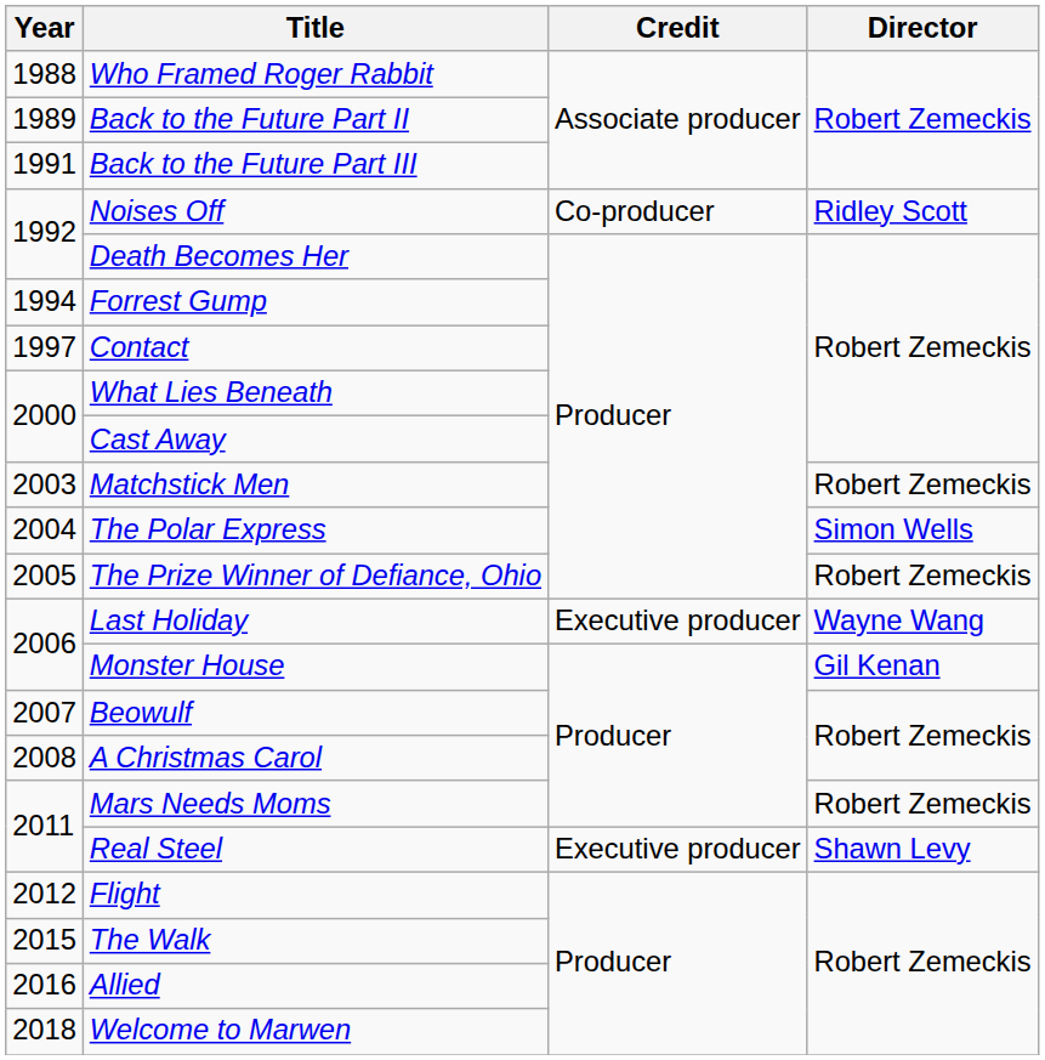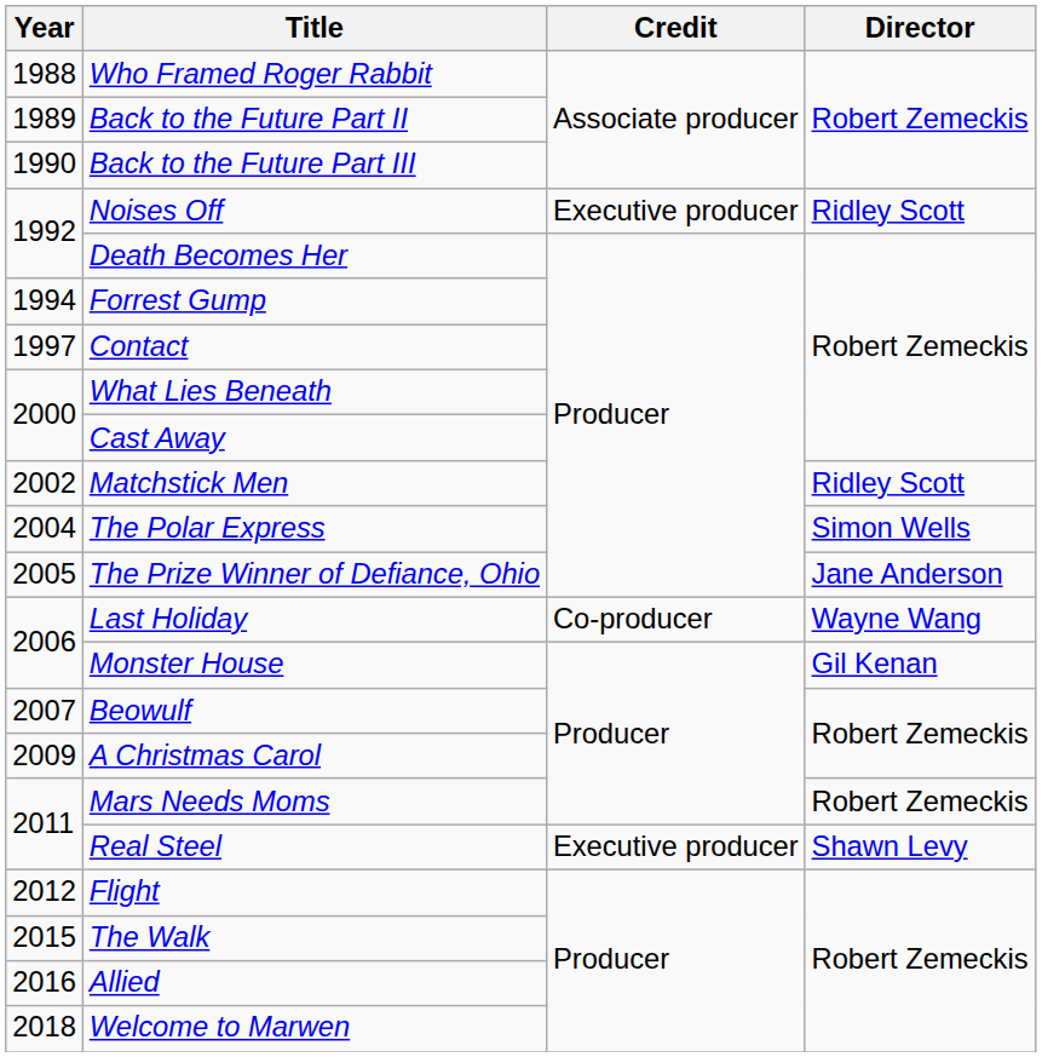 <table class="wikitable sortable" border="1">
 <tr>
 <th>Year</th>
 <th>Title</th>
 <th>Credit</th>
 <th>Director</th>
 </tr>
 <tr>
 <td>1988</td>
 <td><em><a href='#'>Who Framed Roger Rabbit</a></em></td>
 <td rowspan="3">Associate producer</td>
 <td rowspan="3"><a href='#'>Robert Zemeckis</a></td>
 </tr>
 <tr>
 <td>1989</td>
 <td><em><a href='#'>Back to the Future Part II</a></em></td>
 </tr>
 <tr>
-<td>1991</td>
+<td>1990</td>
 <td><em><a href='#'>Back to the Future Part III</a></em></td>
 </tr>
 <tr>
 <td rowspan="2">1992</td>
 <td><em><a href='#'>Noises Off</a></em></td>
-<td>Co-producer</td>
+<td>Executive producer</td>
 <td><a href='#'>Ridley Scott</a></td>
 </tr>
 <tr>
 <td><em><a href='#'>Death Becomes Her</a></em></td>
 <td rowspan="8">Producer</td>
 <td rowspan="5">Robert Zemeckis</td>
 </tr>
 <tr>
 <td>1994</td>
 <td><em><a href='#'>Forrest Gump</a></em></td>
 </tr>
 <tr>
 <td>1997</td>
 <td><em><a href='#'>Contact</a></em></td>
 </tr>
 <tr>
 <td rowspan=2>2000</td>
 <td><em><a href='#'>What Lies Beneath</a></em></td>
 </tr>
 <tr>
 <td><em><a href='#'>Cast Away</a></em></td>
 </tr>
 <tr>
-<td>2003</td>
+<td>2002</td>
 <td><em><a href='#'>Matchstick Men</a></em></td>
-<td>Robert Zemeckis</td>
+<td><a href='#'>Ridley Scott</a></td>
 </tr>
 <tr>
 <td>2004</td>
 <td><em><a href='#'>The Polar Express</a></em></td>
 <td><a href='#'>Simon Wells</a></td>
 </tr>
 <tr>
 <td>2005</td>
 <td><em><a href='#'>The Prize Winner of Defiance, Ohio</a></em></td>
-<td>Robert Zemeckis</td>
+<td><a href='#'>Jane Anderson</a></td>
 </tr>
 <tr>
 <td rowspan="2">2006</td>
 <td><em><a href='#'>Last Holiday</a></em></td>
-<td>Executive producer</td>
+<td>Co-producer</td>
 <td><a href='#'>Wayne Wang</a></td>
 </tr>
 <tr>
 <td><em><a href='#'>Monster House</a></em></td>
 <td rowspan="4">Producer</td>
 <td><a href='#'>Gil Kenan</a></td>
 </tr>
 <tr>
 <td>2007</td>
 <td><em><a href='#'>Beowulf</a></em></td>
 <td rowspan="2">Robert Zemeckis</td>
 </tr>
 <tr>
-<td>2008</td>
+<td>2009</td>
 <td><em><a href='#'>A Christmas Carol</a></em></td>
 </tr>
 <tr>
 <td rowspan="2">2011</td>
 <td><em><a href='#'>Mars Needs Moms</a></em></td>
 <td>Robert Zemeckis</td>
 </tr>
 <tr>
 <td><em><a href='#'>Real Steel</a></em></td>
 <td>Executive producer</td>
 <td><a href='#'>Shawn Levy</a></td>
 </tr>
 <tr>
 <td>2012</td>
 <td><em><a href='#'>Flight</a></em></td>
 <td rowspan="4">Producer</td>
 <td rowspan="4">Robert Zemeckis</td>
 </tr>
 <tr>
 <td>2015</td>
 <td><em><a href='#'>The Walk</a></em></td>
 </tr>
 <tr>
 <td>2016</td>
 <td><em><a href='#'>Allied</a></em></td>
 </tr>
 <tr>
 <td>2018</td>
 <td><em><a href='#'>Welcome to Marwen</a></em></td>
 </tr>
 </table>
